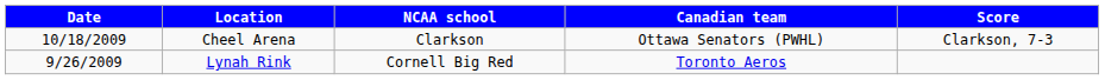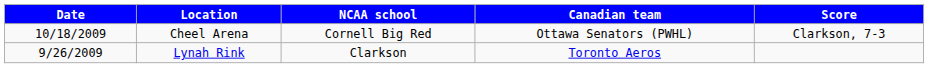 <table class="wikitable" style="width:80%;">
 <tr style="text-align:center; background:blue; color:#fff;">
 <td><strong>Date</strong></td>
 <td><strong>Location</strong></td>
 <td><strong>NCAA school</strong></td>
 <td><strong>Canadian team</strong></td>
 <td><strong>Score</strong></td>
 </tr>
 <tr style="text-align:center;" bgcolor="">
 <td>10/18/2009</td>
 <td>Cheel Arena</td>
-<td>Clarkson</td>
+<td>Cornell Big Red</td>
 <td>Ottawa Senators (PWHL)</td>
 <td>Clarkson, 7-3</td>
 </tr>
 <tr style="text-align:center;" bgcolor="">
 <td>9/26/2009</td>
 <td><a href='#'>Lynah Rink</a></td>
-<td>Cornell Big Red</td>
+<td>Clarkson</td>
 <td><a href='#'>Toronto Aeros</a></td>
 <td></td>
 </tr>
 </table>
